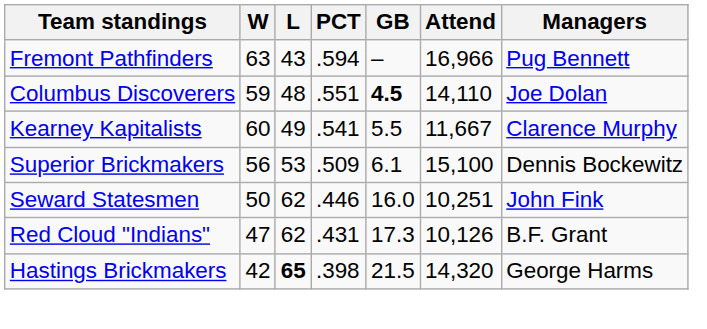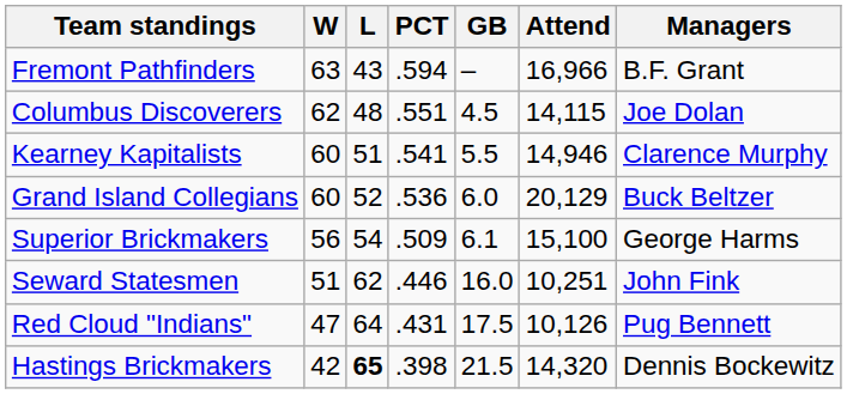 <table class="wikitable">
 <tr>
 <th>Team standings</th>
 <th>W</th>
 <th>L</th>
 <th>PCT</th>
 <th>GB</th>
 <th>Attend</th>
 <th>Managers</th>
 </tr>
 <tr>
 <td><a href='#'>Fremont Pathfinders</a></td>
 <td>63</td>
 <td>43</td>
 <td>.594</td>
 <td>–</td>
 <td>16,966</td>
-<td><a href='#'>Pug Bennett</a></td>
+<td>B.F. Grant</td>
 </tr>
 <tr>
 <td><a href='#'>Columbus Discoverers</a></td>
-<td>59</td>
+<td>62</td>
 <td>48</td>
 <td>.551</td>
-<td><strong>4.5</strong></td>
-<td>14,110</td>
+<td>4.5</td>
+<td>14,115</td>
 <td><a href='#'>Joe Dolan</a></td>
 </tr>
 <tr>
 <td><a href='#'>Kearney Kapitalists</a></td>
 <td>60</td>
-<td>49</td>
+<td>51</td>
 <td>.541</td>
 <td>5.5</td>
-<td>11,667</td>
+<td>14,946</td>
 <td><a href='#'>Clarence Murphy</a></td>
+</tr>
+<tr>
+<td><a href='#'>Grand Island Collegians</a></td>
+<td>60</td>
+<td>52</td>
+<td>.536</td>
+<td>6.0</td>
+<td>20,129</td>
+<td><a href='#'>Buck Beltzer</a></td>
 </tr>
 <tr>
 <td><a href='#'>Superior Brickmakers</a></td>
 <td>56</td>
-<td>53</td>
+<td>54</td>
 <td>.509</td>
 <td>6.1</td>
 <td>15,100</td>
-<td>Dennis Bockewitz</td>
+<td>George Harms</td>
 </tr>
 <tr>
 <td><a href='#'>Seward Statesmen</a></td>
-<td>50</td>
+<td>51</td>
 <td>62</td>
 <td>.446</td>
 <td>16.0</td>
 <td>10,251</td>
 <td><a href='#'>John Fink</a></td>
 </tr>
 <tr>
 <td><a href='#'>Red Cloud "Indians"</a></td>
 <td>47</td>
-<td>62</td>
+<td>64</td>
 <td>.431</td>
-<td>17.3</td>
+<td>17.5</td>
 <td>10,126</td>
-<td>B.F. Grant</td>
+<td><a href='#'>Pug Bennett</a></td>
 </tr>
 <tr>
 <td><a href='#'>Hastings Brickmakers</a></td>
 <td>42</td>
 <td><strong>65</strong></td>
 <td>.398</td>
 <td>21.5</td>
 <td>14,320</td>
-<td>George Harms</td>
+<td>Dennis Bockewitz</td>
 </tr>
 </table>
